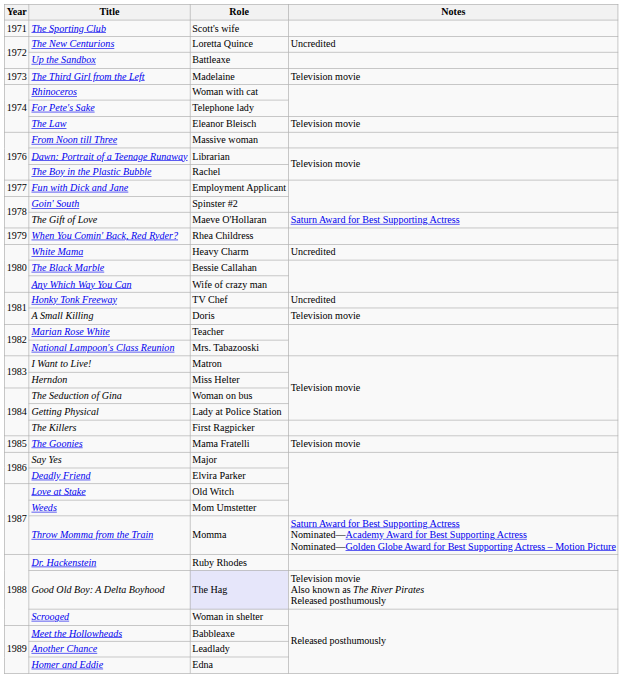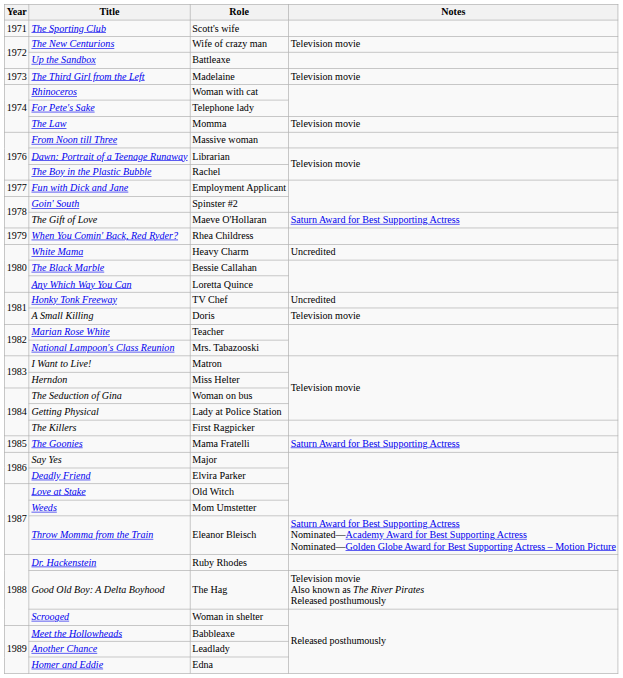 <table class="wikitable sortable">
 <tr>
 <th>Year</th>
 <th>Title</th>
 <th>Role</th>
 <th>Notes</th>
 </tr>
 <tr>
 <td>1971</td>
 <td><em><a href='#'>The Sporting Club</a></em></td>
 <td>Scott's wife</td>
 <td></td>
 </tr>
 <tr>
 <td rowspan="2">1972</td>
 <td><em><a href='#'>The New Centurions</a></em></td>
-<td>Loretta Quince</td>
-<td>Uncredited</td>
+<td>Wife of crazy man</td>
+<td>Television movie</td>
 </tr>
 <tr>
 <td><em><a href='#'>Up the Sandbox</a></em></td>
 <td>Battleaxe</td>
 <td></td>
 </tr>
 <tr>
 <td>1973</td>
 <td><em><a href='#'>The Third Girl from the Left</a></em></td>
 <td>Madelaine</td>
 <td>Television movie</td>
 </tr>
 <tr>
 <td rowspan="3">1974</td>
 <td><em><a href='#'>Rhinoceros</a></em></td>
 <td>Woman with cat</td>
 <td rowspan="2"></td>
 </tr>
 <tr>
 <td><em><a href='#'>For Pete's Sake</a></em></td>
 <td>Telephone lady</td>
 </tr>
 <tr>
 <td><em><a href='#'>The Law</a></em></td>
-<td>Eleanor Bleisch</td>
+<td>Momma</td>
 <td>Television movie</td>
 </tr>
 <tr>
 <td rowspan="3">1976</td>
 <td><em><a href='#'>From Noon till Three</a></em></td>
 <td>Massive woman</td>
 <td></td>
 </tr>
 <tr>
 <td><em><a href='#'>Dawn: Portrait of a Teenage Runaway</a></em></td>
 <td>Librarian</td>
 <td rowspan="2">Television movie</td>
 </tr>
 <tr>
 <td><em><a href='#'>The Boy in the Plastic Bubble</a></em></td>
 <td>Rachel</td>
 </tr>
 <tr>
 <td>1977</td>
 <td><em><a href='#'>Fun with Dick and Jane</a></em></td>
 <td>Employment Applicant</td>
 <td rowspan="2"></td>
 </tr>
 <tr>
 <td rowspan="2">1978</td>
 <td><em><a href='#'>Goin' South</a></em></td>
 <td>Spinster #2</td>
 </tr>
 <tr>
 <td><em>The Gift of Love</em></td>
 <td>Maeve O'Hollaran</td>
 <td><a href='#'>Saturn Award for Best Supporting Actress</a></td>
 </tr>
 <tr>
 <td>1979</td>
 <td><em><a href='#'>When You Comin' Back, Red Ryder?</a></em></td>
 <td>Rhea Childress</td>
 <td></td>
 </tr>
 <tr>
 <td rowspan="3">1980</td>
 <td><em><a href='#'>White Mama</a></em></td>
 <td>Heavy Charm</td>
 <td>Uncredited</td>
 </tr>
 <tr>
 <td><em><a href='#'>The Black Marble</a></em></td>
 <td>Bessie Callahan</td>
 <td rowspan="2"></td>
 </tr>
 <tr>
 <td><em><a href='#'>Any Which Way You Can</a></em></td>
-<td>Wife of crazy man</td>
+<td>Loretta Quince</td>
 </tr>
 <tr>
 <td rowspan="2">1981</td>
 <td><em><a href='#'>Honky Tonk Freeway</a></em></td>
 <td>TV Chef</td>
 <td>Uncredited</td>
 </tr>
 <tr>
 <td><em>A Small Killing</em></td>
 <td>Doris</td>
 <td>Television movie</td>
 </tr>
 <tr>
 <td rowspan="2">1982</td>
 <td><em><a href='#'>Marian Rose White</a></em></td>
 <td>Teacher</td>
 <td rowspan="2"></td>
 </tr>
 <tr>
 <td><em><a href='#'>National Lampoon's Class Reunion</a></em></td>
 <td>Mrs. Tabazooski</td>
 </tr>
 <tr>
 <td rowspan="2">1983</td>
 <td><em>I Want to Live!</em></td>
 <td>Matron</td>
 <td rowspan="4">Television movie</td>
 </tr>
 <tr>
 <td><em>Herndon</em></td>
 <td>Miss Helter</td>
 </tr>
 <tr>
 <td rowspan="3">1984</td>
 <td><em>The Seduction of Gina</em></td>
 <td>Woman on bus</td>
 </tr>
 <tr>
 <td><em>Getting Physical</em></td>
 <td>Lady at Police Station</td>
 </tr>
 <tr>
 <td><em>The Killers</em></td>
 <td>First Ragpicker</td>
 <td></td>
 </tr>
 <tr>
 <td>1985</td>
 <td><em><a href='#'>The Goonies</a></em></td>
 <td>Mama Fratelli</td>
-<td>Television movie</td>
+<td><a href='#'>Saturn Award for Best Supporting Actress</a></td>
 </tr>
 <tr>
 <td rowspan="2">1986</td>
 <td><em>Say Yes</em></td>
 <td>Major</td>
 <td rowspan="4"></td>
 </tr>
 <tr>
 <td><em><a href='#'>Deadly Friend</a></em></td>
 <td>Elvira Parker</td>
 </tr>
 <tr>
 <td rowspan="3">1987</td>
 <td><em><a href='#'>Love at Stake</a></em></td>
 <td>Old Witch</td>
 </tr>
 <tr>
 <td><em><a href='#'>Weeds</a></em></td>
 <td>Mom Umstetter</td>
 </tr>
 <tr>
 <td><em><a href='#'>Throw Momma from the Train</a></em></td>
-<td>Momma</td>
+<td>Eleanor Bleisch</td>
 <td><a href='#'>Saturn Award for Best Supporting Actress</a><br>Nominated—<a href='#'>Academy Award for Best Supporting Actress</a><br>Nominated—<a href='#'>Golden Globe Award for Best Supporting Actress – Motion Picture</a></td>
 </tr>
 <tr>
 <td rowspan="3">1988</td>
 <td><em><a href='#'>Dr. Hackenstein</a></em></td>
 <td>Ruby Rhodes</td>
 <td></td>
 </tr>
 <tr>
 <td><em>Good Old Boy: A Delta Boyhood</em></td>
-<td style="background: lavender;">The Hag</td>
+<td>The Hag</td>
 <td>Television movie<br>Also known as <em>The River Pirates</em><br>Released posthumously</td>
 </tr>
 <tr>
 <td><em><a href='#'>Scrooged</a></em></td>
 <td>Woman in shelter</td>
 <td rowspan="4">Released posthumously</td>
 </tr>
 <tr>
 <td rowspan="3">1989</td>
 <td><em><a href='#'>Meet the Hollowheads</a></em></td>
 <td>Babbleaxe</td>
 </tr>
 <tr>
 <td><em><a href='#'>Another Chance</a></em></td>
 <td>Leadlady</td>
 </tr>
 <tr>
 <td><em><a href='#'>Homer and Eddie</a></em></td>
 <td>Edna</td>
 </tr>
 </table>
